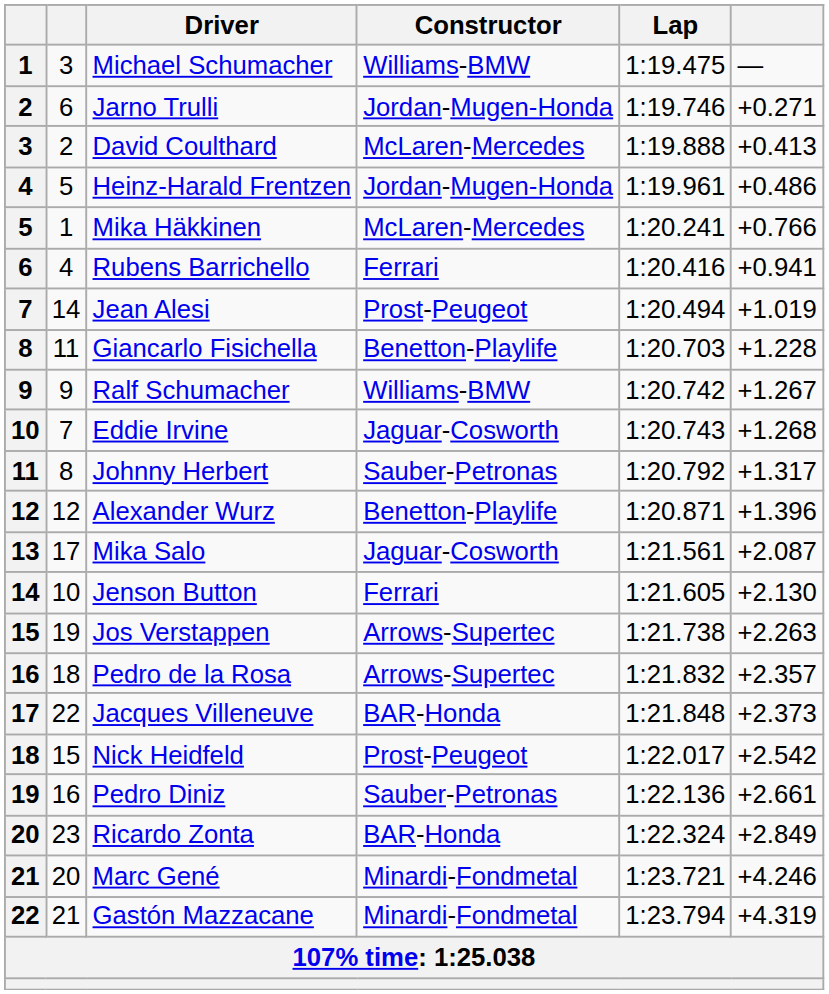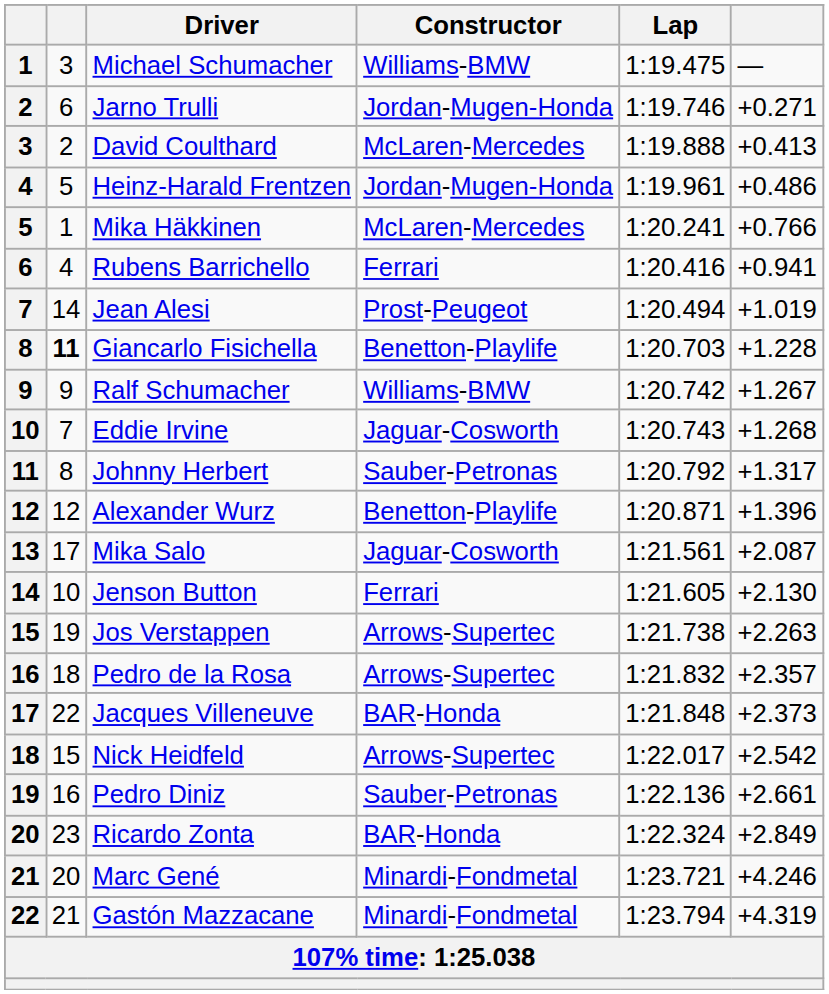 <table class="wikitable sortable" style="font-size: 85%;">
 <tr>
 <th scope="col"></th>
 <th scope="col"></th>
 <th scope="col">Driver</th>
 <th scope="col">Constructor</th>
 <th scope="col">Lap</th>
 <th scope="col"></th>
 </tr>
 <tr>
 <th scope="row">1</th>
 <td align="center">3</td>
 <td data-sort-value="SCH1"> <a href='#'>Michael Schumacher</a></td>
 <td><a href='#'>Williams</a>-<a href='#'>BMW</a></td>
 <td>1:19.475</td>
 <td>—</td>
 </tr>
 <tr>
 <th scope="row">2</th>
 <td align="center">6</td>
 <td data-sort-value="TRU"> <a href='#'>Jarno Trulli</a></td>
 <td><a href='#'>Jordan</a>-<a href='#'>Mugen-Honda</a></td>
 <td>1:19.746</td>
 <td>+0.271</td>
 </tr>
 <tr>
 <th scope="row">3</th>
 <td align="center">2</td>
 <td data-sort-value="COU"> <a href='#'>David Coulthard</a></td>
 <td><a href='#'>McLaren</a>-<a href='#'>Mercedes</a></td>
 <td>1:19.888</td>
 <td>+0.413</td>
 </tr>
 <tr>
 <th scope="row">4</th>
 <td align="center">5</td>
 <td data-sort-value="FRE"> <a href='#'>Heinz-Harald Frentzen</a></td>
 <td><a href='#'>Jordan</a>-<a href='#'>Mugen-Honda</a></td>
 <td>1:19.961</td>
 <td>+0.486</td>
 </tr>
 <tr>
 <th scope="row">5</th>
 <td align="center">1</td>
 <td data-sort-value="HAK"> <a href='#'>Mika Häkkinen</a></td>
 <td><a href='#'>McLaren</a>-<a href='#'>Mercedes</a></td>
 <td>1:20.241</td>
 <td>+0.766</td>
 </tr>
 <tr>
 <th scope="row">6</th>
 <td align="center">4</td>
 <td data-sort-value="BAR"> <a href='#'>Rubens Barrichello</a></td>
 <td><a href='#'>Ferrari</a></td>
 <td>1:20.416</td>
 <td>+0.941</td>
 </tr>
 <tr>
 <th scope="row">7</th>
 <td align="center">14</td>
 <td data-sort-value="ALE"> <a href='#'>Jean Alesi</a></td>
 <td><a href='#'>Prost</a>-<a href='#'>Peugeot</a></td>
 <td>1:20.494</td>
 <td>+1.019</td>
 </tr>
 <tr>
 <th scope="row">8</th>
-<td align="center">11</td>
+<td align="center"><strong>11</strong></td>
 <td data-sort-value="FIS"> <a href='#'>Giancarlo Fisichella</a></td>
 <td><a href='#'>Benetton</a>-<a href='#'>Playlife</a></td>
 <td>1:20.703</td>
 <td>+1.228</td>
 </tr>
 <tr>
 <th scope="row">9</th>
 <td align="center">9</td>
 <td data-sort-value="SCH2"> <a href='#'>Ralf Schumacher</a></td>
 <td><a href='#'>Williams</a>-<a href='#'>BMW</a></td>
 <td>1:20.742</td>
 <td>+1.267</td>
 </tr>
 <tr>
 <th scope="row">10</th>
 <td align="center">7</td>
 <td data-sort-value="IRV"> <a href='#'>Eddie Irvine</a></td>
 <td><a href='#'>Jaguar</a>-<a href='#'>Cosworth</a></td>
 <td>1:20.743</td>
 <td>+1.268</td>
 </tr>
 <tr>
 <th scope="row">11</th>
 <td align="center">8</td>
 <td data-sort-value="HER"> <a href='#'>Johnny Herbert</a></td>
 <td><a href='#'>Sauber</a>-<a href='#'>Petronas</a></td>
 <td>1:20.792</td>
 <td>+1.317</td>
 </tr>
 <tr>
 <th scope="row">12</th>
 <td align="center">12</td>
 <td data-sort-value="WUR"> <a href='#'>Alexander Wurz</a></td>
 <td><a href='#'>Benetton</a>-<a href='#'>Playlife</a></td>
 <td>1:20.871</td>
 <td>+1.396</td>
 </tr>
 <tr>
 <th scope="row">13</th>
 <td align="center">17</td>
 <td data-sort-value="SAL"> <a href='#'>Mika Salo</a></td>
 <td><a href='#'>Jaguar</a>-<a href='#'>Cosworth</a></td>
 <td>1:21.561</td>
 <td>+2.087</td>
 </tr>
 <tr>
 <th scope="row">14</th>
 <td align="center">10</td>
 <td data-sort-value="BUT"> <a href='#'>Jenson Button</a></td>
 <td><a href='#'>Ferrari</a></td>
 <td>1:21.605</td>
 <td>+2.130</td>
 </tr>
 <tr>
 <th scope="row">15</th>
 <td align="center">19</td>
 <td data-sort-value="VER"> <a href='#'>Jos Verstappen</a></td>
 <td><a href='#'>Arrows</a>-<a href='#'>Supertec</a></td>
 <td>1:21.738</td>
 <td>+2.263</td>
 </tr>
 <tr>
 <th scope="row">16</th>
 <td align="center">18</td>
 <td data-sort-value="DEL"> <a href='#'>Pedro de la Rosa</a></td>
 <td><a href='#'>Arrows</a>-<a href='#'>Supertec</a></td>
 <td>1:21.832</td>
 <td>+2.357</td>
 </tr>
 <tr>
 <th scope="row">17</th>
 <td align="center">22</td>
 <td data-sort-value="VIL"> <a href='#'>Jacques Villeneuve</a></td>
 <td><a href='#'>BAR</a>-<a href='#'>Honda</a></td>
 <td>1:21.848</td>
 <td>+2.373</td>
 </tr>
 <tr>
 <th scope="row">18</th>
 <td align="center">15</td>
 <td data-sort-value="HEI"> <a href='#'>Nick Heidfeld</a></td>
-<td><a href='#'>Prost</a>-<a href='#'>Peugeot</a></td>
+<td><a href='#'>Arrows</a>-<a href='#'>Supertec</a></td>
 <td>1:22.017</td>
 <td>+2.542</td>
 </tr>
 <tr>
 <th scope="row">19</th>
 <td align="center">16</td>
 <td data-sort-value="DIN"> <a href='#'>Pedro Diniz</a></td>
 <td><a href='#'>Sauber</a>-<a href='#'>Petronas</a></td>
 <td>1:22.136</td>
 <td>+2.661</td>
 </tr>
 <tr>
 <th scope="row">20</th>
 <td align="center">23</td>
 <td data-sort-value="ZON"> <a href='#'>Ricardo Zonta</a></td>
 <td><a href='#'>BAR</a>-<a href='#'>Honda</a></td>
 <td>1:22.324</td>
 <td>+2.849</td>
 </tr>
 <tr>
 <th scope="row">21</th>
 <td align="center">20</td>
 <td data-sort-value="GEN"> <a href='#'>Marc Gené</a></td>
 <td><a href='#'>Minardi</a>-<a href='#'>Fondmetal</a></td>
 <td>1:23.721</td>
 <td>+4.246</td>
 </tr>
 <tr>
 <th scope="row">22</th>
 <td align="center">21</td>
 <td data-sort-value="MAZ"> <a href='#'>Gastón Mazzacane</a></td>
 <td><a href='#'>Minardi</a>-<a href='#'>Fondmetal</a></td>
 <td>1:23.794</td>
 <td>+4.319</td>
 </tr>
 <tr class="sortbottom">
 <th colspan="8"><a href='#'>107% time</a>: 1:25.038</th>
 </tr>
 <tr class="sortbottom">
 <th colspan="8"></th>
 </tr>
 </table>
